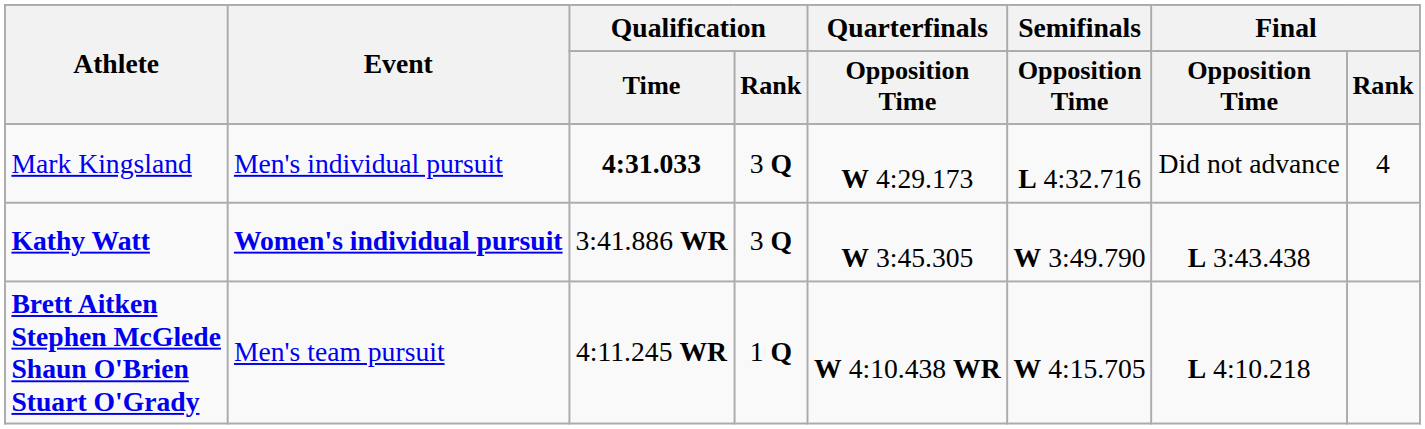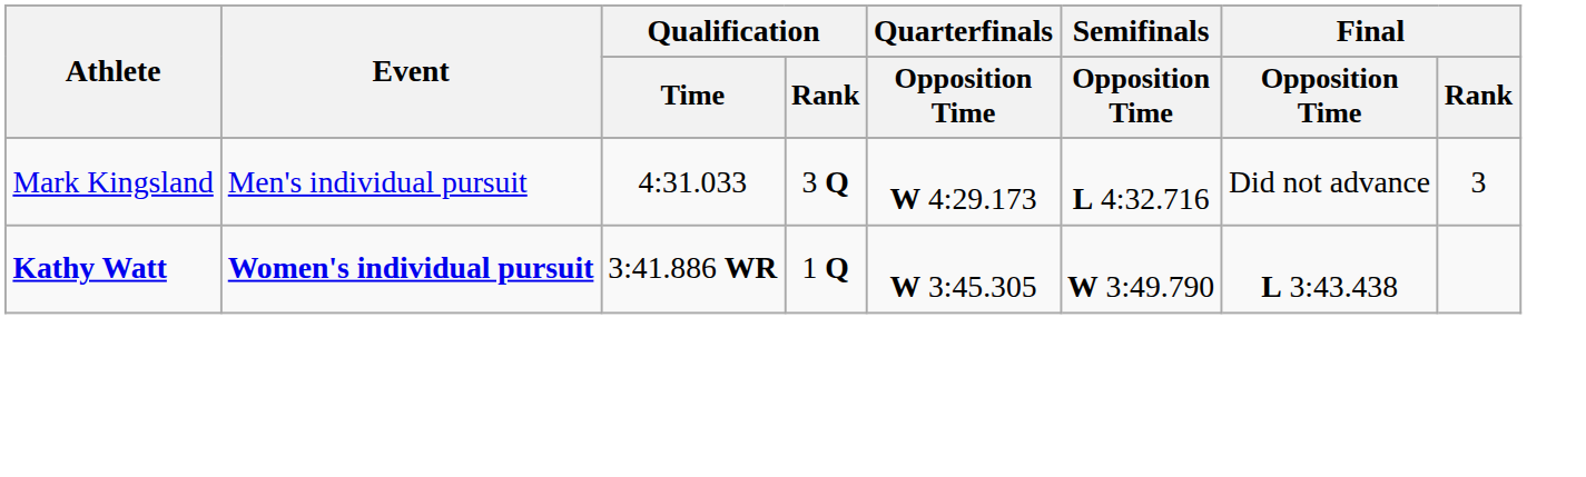 <table class="wikitable" style="font-size:90%">
 <tr>
 <th rowspan=2>Athlete</th>
 <th rowspan=2>Event</th>
 <th colspan=2>Qualification</th>
 <th>Quarterfinals</th>
 <th>Semifinals</th>
 <th colspan=2>Final</th>
 </tr>
 <tr style="font-size:95%">
 <th>Time</th>
 <th>Rank</th>
 <th>Opposition<br>Time</th>
 <th>Opposition<br>Time</th>
 <th>Opposition<br>Time</th>
 <th>Rank</th>
 </tr>
 <tr align=center>
 <td align=left><a href='#'>Mark Kingsland</a></td>
 <td align=left><a href='#'>Men's individual pursuit</a></td>
-<td><strong>4:31.033</strong></td>
+<td>4:31.033</td>
 <td>3 <strong>Q</strong></td>
 <td><br><strong>W</strong> 4:29.173</td>
 <td><br><strong>L</strong> 4:32.716</td>
 <td>Did not advance</td>
-<td>4</td>
+<td>3</td>
 </tr>
 <tr align=center>
 <td align=left><strong><a href='#'>Kathy Watt</a></strong></td>
 <td align=left><strong><a href='#'>Women's individual pursuit</a></strong></td>
 <td>3:41.886 <strong>WR</strong></td>
-<td>3 <strong>Q</strong></td>
+<td>1 <strong>Q</strong></td>
 <td><br><strong>W</strong> 3:45.305</td>
 <td><br><strong>W</strong> 3:49.790</td>
 <td><br><strong>L</strong> 3:43.438</td>
 <td></td>
 </tr>
-<tr align=center>
-<td align=left><strong><a href='#'>Brett Aitken</a><br><a href='#'>Stephen McGlede</a><br><a href='#'>Shaun O'Brien</a><br><a href='#'>Stuart O'Grady</a></strong></td>
-<td align=left><a href='#'>Men's team pursuit</a></td>
-<td>4:11.245 <strong>WR</strong></td>
-<td>1 <strong>Q</strong></td>
-<td><br><strong>W</strong> 4:10.438 <strong>WR</strong></td>
-<td><br><strong>W</strong> 4:15.705</td>
-<td><br><strong>L</strong> 4:10.218</td>
-<td></td>
-</tr>
 </table>
